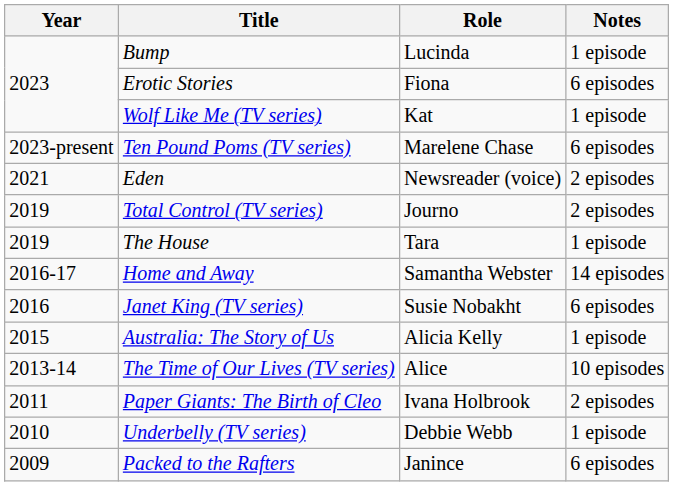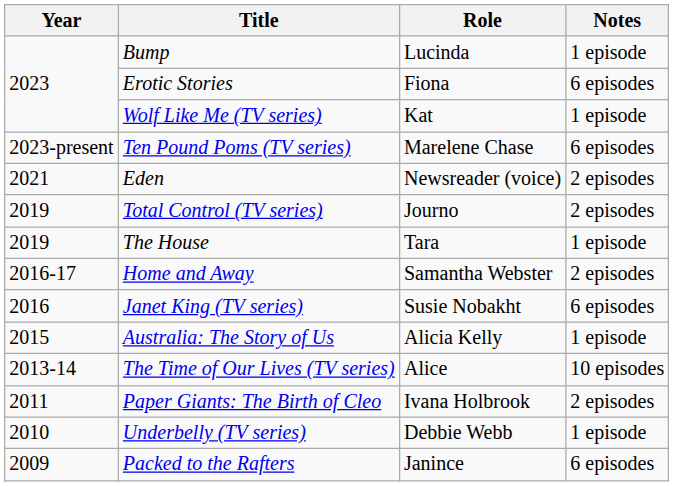 <table class="wikitable sortable">
 <tr>
 <th>Year</th>
 <th>Title</th>
 <th>Role</th>
 <th>Notes</th>
 </tr>
 <tr>
 <td rowspan="3">2023</td>
 <td><em>Bump</em></td>
 <td>Lucinda</td>
 <td>1 episode</td>
 </tr>
 <tr>
 <td><em>Erotic Stories</em></td>
 <td>Fiona</td>
 <td>6 episodes</td>
 </tr>
 <tr>
 <td><em><a href='#'>Wolf Like Me (TV series)</a></em></td>
 <td>Kat</td>
 <td>1 episode</td>
 </tr>
 <tr>
 <td>2023-present</td>
 <td><em><a href='#'>Ten Pound Poms (TV series)</a></em></td>
 <td>Marelene Chase</td>
 <td>6 episodes</td>
 </tr>
 <tr>
 <td>2021</td>
 <td><em>Eden</em></td>
 <td>Newsreader (voice)</td>
 <td>2 episodes</td>
 </tr>
 <tr>
 <td>2019</td>
 <td><em><a href='#'>Total Control (TV series)</a></em></td>
 <td>Journo</td>
 <td>2 episodes</td>
 </tr>
 <tr>
 <td>2019</td>
 <td><em>The House</em></td>
 <td>Tara</td>
 <td>1 episode</td>
 </tr>
 <tr>
 <td>2016-17</td>
 <td><em><a href='#'>Home and Away</a></em></td>
 <td>Samantha Webster</td>
-<td>14 episodes</td>
+<td>2 episodes</td>
 </tr>
 <tr>
 <td>2016</td>
 <td><em><a href='#'>Janet King (TV series)</a></em></td>
 <td>Susie Nobakht</td>
 <td>6 episodes</td>
 </tr>
 <tr>
 <td>2015</td>
 <td><em><a href='#'>Australia: The Story of Us</a></em></td>
 <td>Alicia Kelly</td>
 <td>1 episode</td>
 </tr>
 <tr>
 <td>2013-14</td>
 <td><em><a href='#'>The Time of Our Lives (TV series)</a></em></td>
 <td>Alice</td>
 <td>10 episodes</td>
 </tr>
 <tr>
 <td>2011</td>
 <td><em><a href='#'>Paper Giants: The Birth of Cleo</a></em></td>
 <td>Ivana Holbrook</td>
 <td>2 episodes</td>
 </tr>
 <tr>
 <td>2010</td>
 <td><em><a href='#'>Underbelly (TV series)</a></em></td>
 <td>Debbie Webb</td>
 <td>1 episode</td>
 </tr>
 <tr>
 <td>2009</td>
 <td><em><a href='#'>Packed to the Rafters</a></em></td>
 <td>Janince</td>
 <td>6 episodes</td>
 </tr>
 </table>
